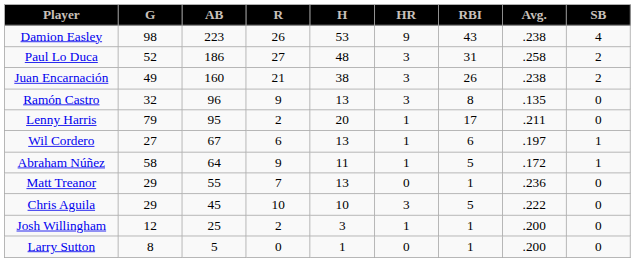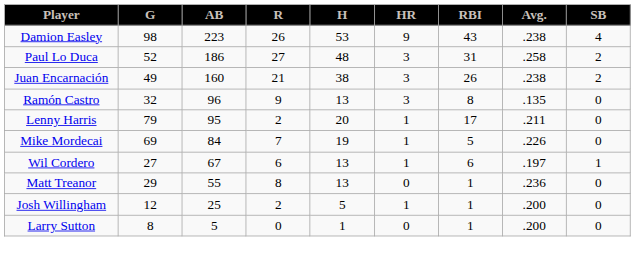 <table class="wikitable sortable">
 <tr>
 <th style=" background:#000000; color:#C9C0BB;" width="16%">Player</th>
 <th style=" background:#000000; color:#C9C0BB;" width="9%">G</th>
 <th style=" background:#000000; color:#C9C0BB;" width="9%">AB</th>
 <th style=" background:#000000; color:#C9C0BB;" width="9%">R</th>
 <th style=" background:#000000; color:#C9C0BB;" width="9%">H</th>
 <th style=" background:#000000; color:#C9C0BB;" width="9%">HR</th>
 <th style=" background:#000000; color:#C9C0BB;" width="9%">RBI</th>
 <th style=" background:#000000; color:#C9C0BB;" width="9%">Avg.</th>
 <th style=" background:#000000; color:#C9C0BB;" width="9%">SB</th>
 </tr>
 <tr align="center">
 <td><a href='#'>Damion Easley</a></td>
 <td>98</td>
 <td>223</td>
 <td>26</td>
 <td>53</td>
 <td>9</td>
 <td>43</td>
 <td>.238</td>
 <td>4</td>
 </tr>
 <tr align=center>
 <td><a href='#'>Paul Lo Duca</a></td>
 <td>52</td>
 <td>186</td>
 <td>27</td>
 <td>48</td>
 <td>3</td>
 <td>31</td>
 <td>.258</td>
 <td>2</td>
 </tr>
 <tr align=center>
 <td><a href='#'>Juan Encarnación</a></td>
 <td>49</td>
 <td>160</td>
 <td>21</td>
 <td>38</td>
 <td>3</td>
 <td>26</td>
 <td>.238</td>
 <td>2</td>
 </tr>
 <tr align=center>
 <td><a href='#'>Ramón Castro</a></td>
 <td>32</td>
 <td>96</td>
 <td>9</td>
 <td>13</td>
 <td>3</td>
 <td>8</td>
 <td>.135</td>
 <td>0</td>
 </tr>
 <tr align=center>
 <td><a href='#'>Lenny Harris</a></td>
 <td>79</td>
 <td>95</td>
 <td>2</td>
 <td>20</td>
 <td>1</td>
 <td>17</td>
 <td>.211</td>
 <td>0</td>
 </tr>
 <tr align=center>
+<td><a href='#'>Mike Mordecai</a></td>
+<td>69</td>
+<td>84</td>
+<td>7</td>
+<td>19</td>
+<td>1</td>
+<td>5</td>
+<td>.226</td>
+<td>0</td>
+</tr>
+<tr align=center>
 <td><a href='#'>Wil Cordero</a></td>
 <td>27</td>
 <td>67</td>
 <td>6</td>
 <td>13</td>
 <td>1</td>
 <td>6</td>
 <td>.197</td>
 <td>1</td>
 </tr>
 <tr align=center>
-<td><a href='#'>Abraham Núñez</a></td>
-<td>58</td>
-<td>64</td>
-<td>9</td>
-<td>11</td>
-<td>1</td>
-<td>5</td>
-<td>.172</td>
-<td>1</td>
-</tr>
-<tr align=center>
 <td><a href='#'>Matt Treanor</a></td>
 <td>29</td>
 <td>55</td>
-<td>7</td>
+<td>8</td>
 <td>13</td>
 <td>0</td>
 <td>1</td>
 <td>.236</td>
-<td>0</td>
-</tr>
-<tr align="center">
-<td><a href='#'>Chris Aguila</a></td>
-<td>29</td>
-<td>45</td>
-<td>10</td>
-<td>10</td>
-<td>3</td>
-<td>5</td>
-<td>.222</td>
 <td>0</td>
 </tr>
 <tr align=center>
 <td><a href='#'>Josh Willingham</a></td>
 <td>12</td>
 <td>25</td>
 <td>2</td>
-<td>3</td>
+<td>5</td>
 <td>1</td>
 <td>1</td>
 <td>.200</td>
 <td>0</td>
 </tr>
 <tr align=center>
 <td><a href='#'>Larry Sutton</a></td>
 <td>8</td>
 <td>5</td>
 <td>0</td>
 <td>1</td>
 <td>0</td>
 <td>1</td>
 <td>.200</td>
 <td>0</td>
 </tr>
 </table>
